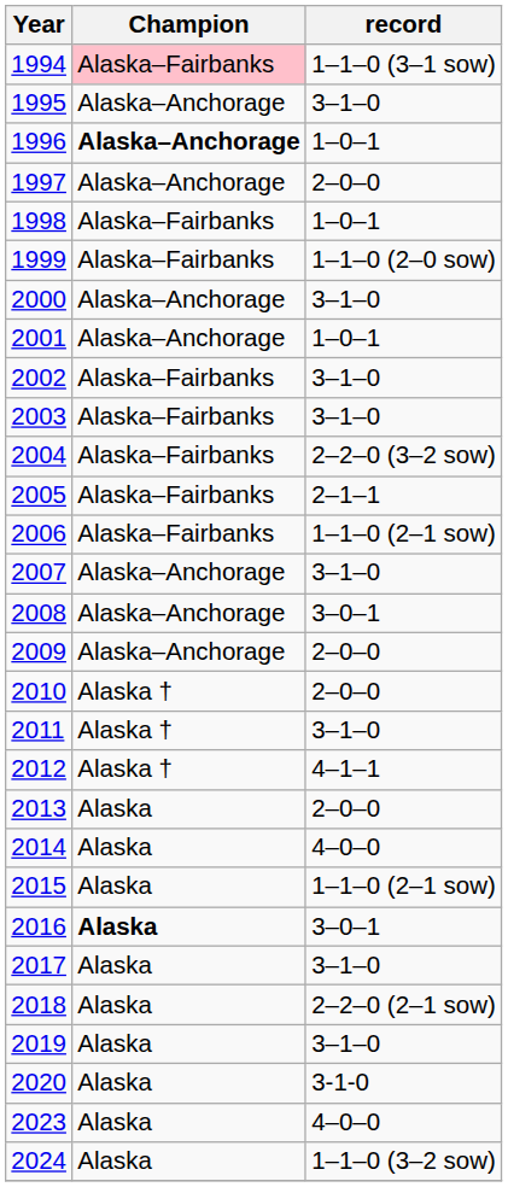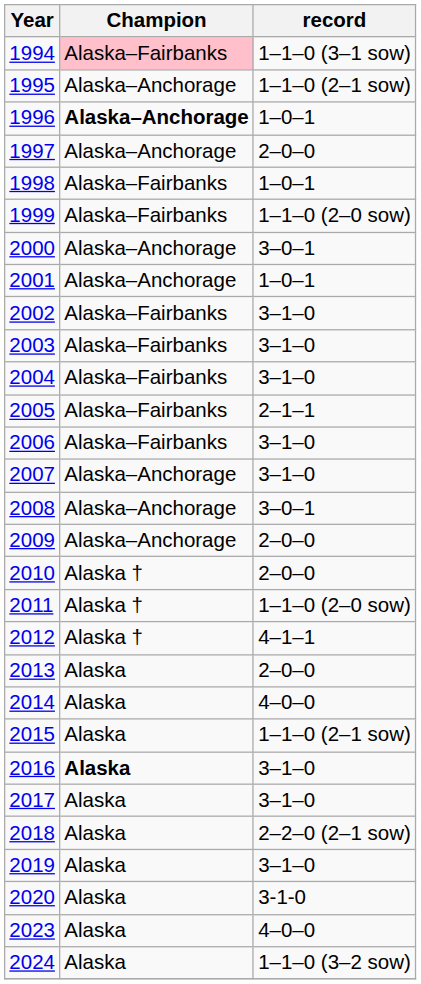 <table class="wikitable sortable">
 <tr>
 <th>Year</th>
 <th>Champion</th>
 <th>record</th>
 </tr>
 <tr>
 <td><a href='#'>1994</a></td>
 <td style="background: pink;">Alaska–Fairbanks</td>
 <td>1–1–0 (3–1 sow)</td>
 </tr>
 <tr>
 <td><a href='#'>1995</a></td>
 <td>Alaska–Anchorage</td>
-<td>3–1–0</td>
+<td>1–1–0 (2–1 sow)</td>
 </tr>
 <tr>
 <td><a href='#'>1996</a></td>
 <td><strong>Alaska–Anchorage</strong></td>
 <td>1–0–1</td>
 </tr>
 <tr>
 <td><a href='#'>1997</a></td>
 <td>Alaska–Anchorage</td>
 <td>2–0–0</td>
 </tr>
 <tr>
 <td><a href='#'>1998</a></td>
 <td>Alaska–Fairbanks</td>
 <td>1–0–1</td>
 </tr>
 <tr>
 <td><a href='#'>1999</a></td>
 <td>Alaska–Fairbanks</td>
 <td>1–1–0 (2–0 sow)</td>
 </tr>
 <tr>
 <td><a href='#'>2000</a></td>
 <td>Alaska–Anchorage</td>
-<td>3–1–0</td>
+<td>3–0–1</td>
 </tr>
 <tr>
 <td><a href='#'>2001</a></td>
 <td>Alaska–Anchorage</td>
 <td>1–0–1</td>
 </tr>
 <tr>
 <td><a href='#'>2002</a></td>
 <td>Alaska–Fairbanks</td>
 <td>3–1–0</td>
 </tr>
 <tr>
 <td><a href='#'>2003</a></td>
 <td>Alaska–Fairbanks</td>
 <td>3–1–0</td>
 </tr>
 <tr>
 <td><a href='#'>2004</a></td>
 <td>Alaska–Fairbanks</td>
-<td>2–2–0 (3–2 sow)</td>
+<td>3–1–0</td>
 </tr>
 <tr>
 <td><a href='#'>2005</a></td>
 <td>Alaska–Fairbanks</td>
 <td>2–1–1</td>
 </tr>
 <tr>
 <td><a href='#'>2006</a></td>
 <td>Alaska–Fairbanks</td>
-<td>1–1–0 (2–1 sow)</td>
+<td>3–1–0</td>
 </tr>
 <tr>
 <td><a href='#'>2007</a></td>
 <td>Alaska–Anchorage</td>
 <td>3–1–0</td>
 </tr>
 <tr>
 <td><a href='#'>2008</a></td>
 <td>Alaska–Anchorage</td>
 <td>3–0–1</td>
 </tr>
 <tr>
 <td><a href='#'>2009</a></td>
 <td>Alaska–Anchorage</td>
 <td>2–0–0</td>
 </tr>
 <tr>
 <td><a href='#'>2010</a></td>
 <td>Alaska †</td>
 <td>2–0–0</td>
 </tr>
 <tr>
 <td><a href='#'>2011</a></td>
 <td>Alaska †</td>
-<td>3–1–0</td>
+<td>1–1–0 (2–0 sow)</td>
 </tr>
 <tr>
 <td><a href='#'>2012</a></td>
 <td>Alaska †</td>
 <td>4–1–1</td>
 </tr>
 <tr>
 <td><a href='#'>2013</a></td>
 <td>Alaska</td>
 <td>2–0–0</td>
 </tr>
 <tr>
 <td><a href='#'>2014</a></td>
 <td>Alaska</td>
 <td>4–0–0</td>
 </tr>
 <tr>
 <td><a href='#'>2015</a></td>
 <td>Alaska</td>
 <td>1–1–0 (2–1 sow)</td>
 </tr>
 <tr>
 <td><a href='#'>2016</a></td>
 <td><strong>Alaska</strong></td>
-<td>3–0–1</td>
+<td>3–1–0</td>
 </tr>
 <tr>
 <td><a href='#'>2017</a></td>
 <td>Alaska</td>
 <td>3–1–0</td>
 </tr>
 <tr>
 <td><a href='#'>2018</a></td>
 <td>Alaska</td>
 <td>2–2–0 (2–1 sow)</td>
 </tr>
 <tr>
 <td><a href='#'>2019</a></td>
 <td>Alaska</td>
 <td>3–1–0</td>
 </tr>
 <tr>
 <td><a href='#'>2020</a></td>
 <td>Alaska</td>
 <td>3-1-0</td>
 </tr>
 <tr>
 <td><a href='#'>2023</a></td>
 <td>Alaska</td>
 <td>4–0–0</td>
 </tr>
 <tr>
 <td><a href='#'>2024</a></td>
 <td>Alaska</td>
 <td>1–1–0 (3–2 sow)</td>
 </tr>
 <tr>
 </tr>
 </table>
